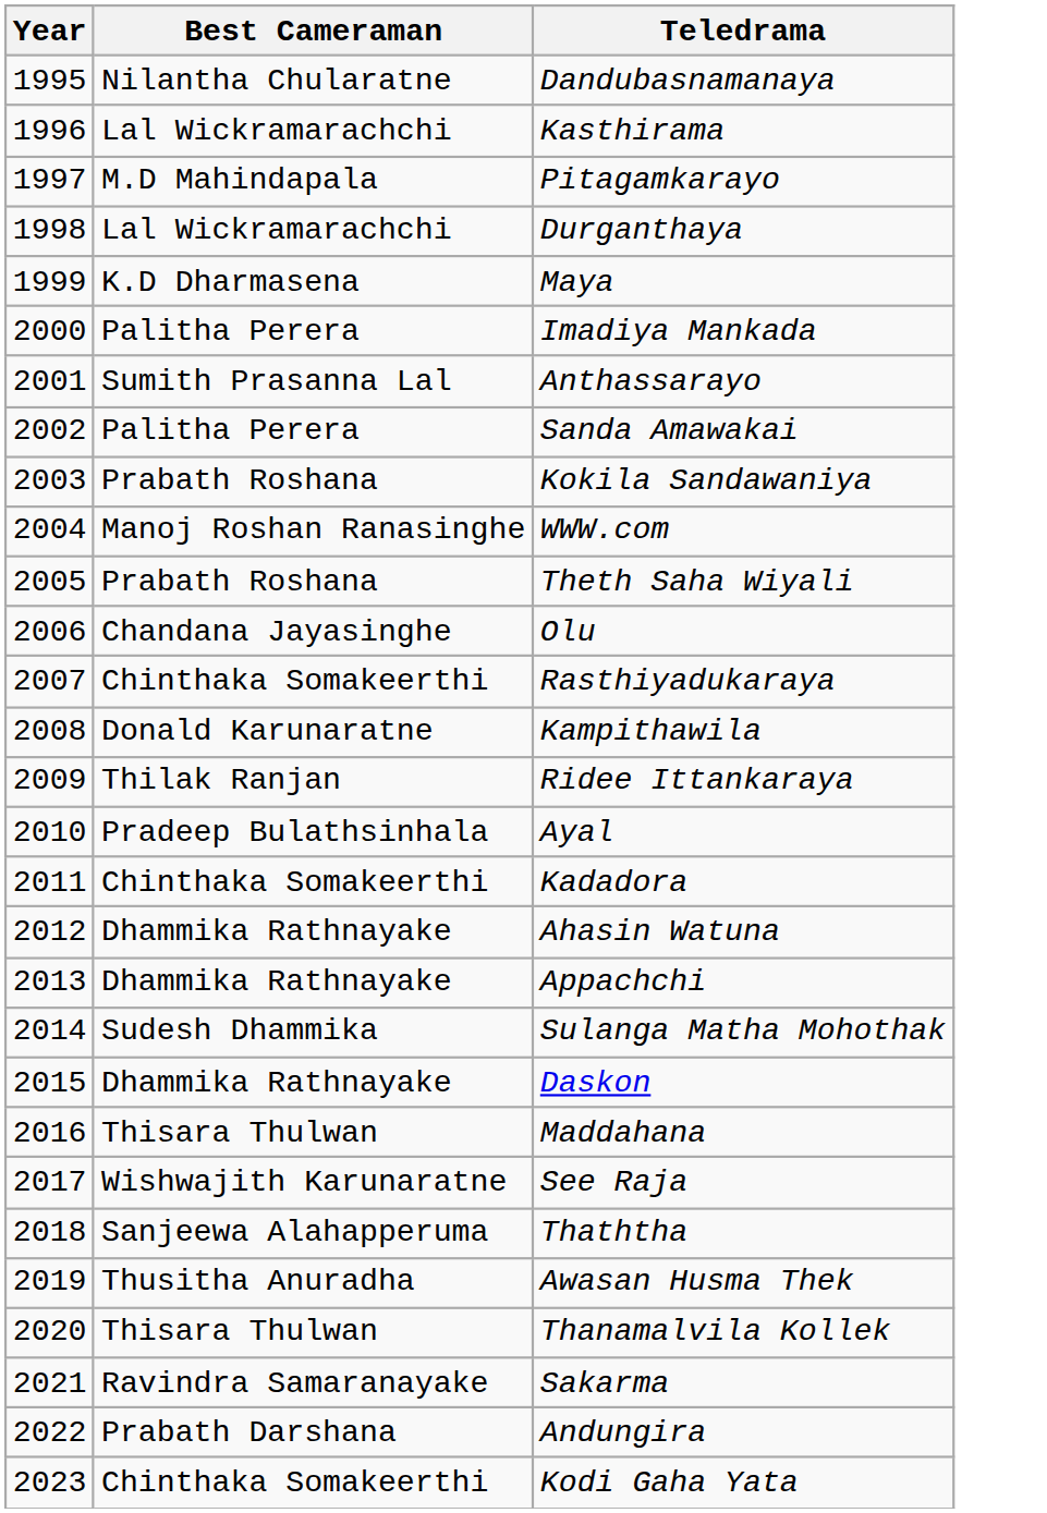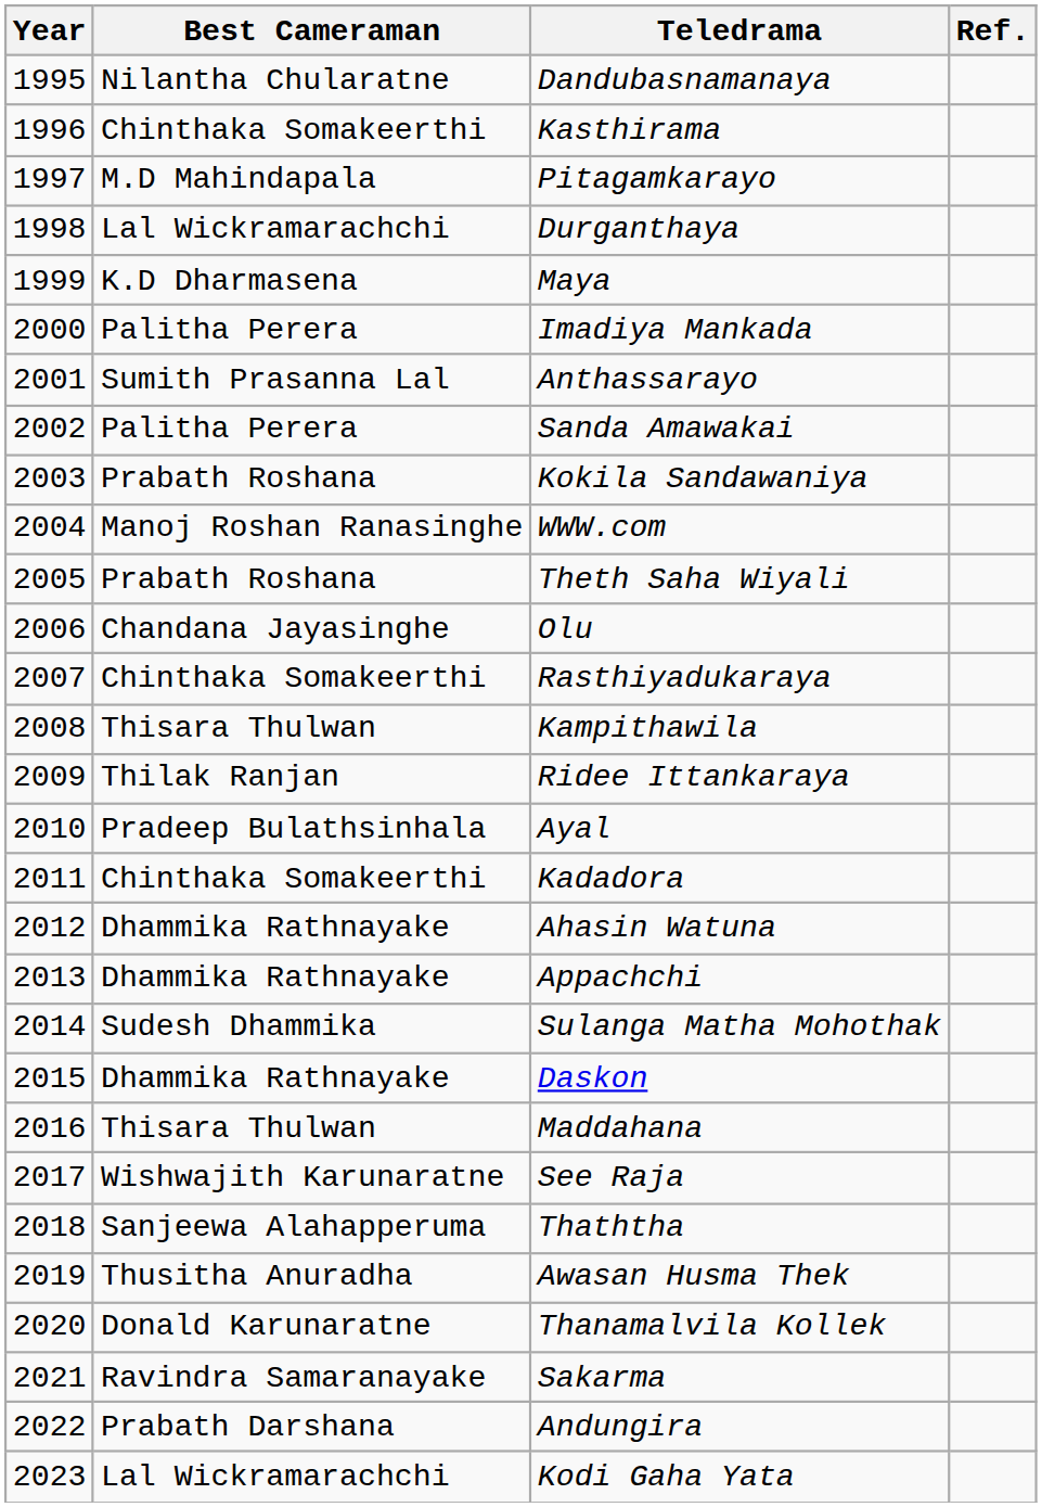 <table class="wikitable">
 <tr>
 <th>Year</th>
 <th>Best Cameraman</th>
 <th>Teledrama</th>
+<th>Ref.</th>
 </tr>
 <tr>
 <td>1995</td>
 <td>Nilantha Chularatne</td>
 <td><em>Dandubasnamanaya</em></td>
+<td></td>
 </tr>
 <tr>
 <td>1996</td>
-<td>Lal Wickramarachchi</td>
+<td>Chinthaka Somakeerthi</td>
 <td><em>Kasthirama</em></td>
+<td></td>
 </tr>
 <tr>
 <td>1997</td>
 <td>M.D Mahindapala</td>
 <td><em>Pitagamkarayo</em></td>
+<td></td>
 </tr>
 <tr>
 <td>1998</td>
 <td>Lal Wickramarachchi</td>
 <td><em>Durganthaya</em></td>
+<td></td>
 </tr>
 <tr>
 <td>1999</td>
 <td>K.D Dharmasena</td>
 <td><em>Maya</em></td>
+<td></td>
 </tr>
 <tr>
 <td>2000</td>
 <td>Palitha Perera</td>
 <td><em>Imadiya Mankada</em></td>
+<td></td>
 </tr>
 <tr>
 <td>2001</td>
 <td>Sumith Prasanna Lal</td>
 <td><em>Anthassarayo</em></td>
+<td></td>
 </tr>
 <tr>
 <td>2002</td>
 <td>Palitha Perera</td>
 <td><em>Sanda Amawakai</em></td>
+<td></td>
 </tr>
 <tr>
 <td>2003</td>
 <td>Prabath Roshana</td>
 <td><em>Kokila Sandawaniya</em></td>
+<td></td>
 </tr>
 <tr>
 <td>2004</td>
 <td>Manoj Roshan Ranasinghe</td>
 <td><em>WWW.com</em></td>
+<td></td>
 </tr>
 <tr>
 <td>2005</td>
 <td>Prabath Roshana</td>
 <td><em>Theth Saha Wiyali</em></td>
+<td></td>
 </tr>
 <tr>
 <td>2006</td>
 <td>Chandana Jayasinghe</td>
 <td><em>Olu</em></td>
+<td></td>
 </tr>
 <tr>
 <td>2007</td>
 <td>Chinthaka Somakeerthi</td>
 <td><em>Rasthiyadukaraya</em></td>
+<td></td>
 </tr>
 <tr>
 <td>2008</td>
-<td>Donald Karunaratne</td>
+<td>Thisara Thulwan</td>
 <td><em>Kampithawila</em></td>
+<td></td>
 </tr>
 <tr>
 <td>2009</td>
 <td>Thilak Ranjan</td>
 <td><em>Ridee Ittankaraya</em></td>
+<td></td>
 </tr>
 <tr>
 <td>2010</td>
 <td>Pradeep Bulathsinhala</td>
 <td><em>Ayal</em></td>
+<td></td>
 </tr>
 <tr>
 <td>2011</td>
 <td>Chinthaka Somakeerthi</td>
 <td><em>Kadadora</em></td>
+<td></td>
 </tr>
 <tr>
 <td>2012</td>
 <td>Dhammika Rathnayake</td>
 <td><em>Ahasin Watuna</em></td>
+<td></td>
 </tr>
 <tr>
 <td>2013</td>
 <td>Dhammika Rathnayake</td>
 <td><em>Appachchi</em></td>
+<td></td>
 </tr>
 <tr>
 <td>2014</td>
 <td>Sudesh Dhammika</td>
 <td><em>Sulanga Matha Mohothak</em></td>
+<td></td>
 </tr>
 <tr>
 <td>2015</td>
 <td>Dhammika Rathnayake</td>
 <td><em><a href='#'>Daskon</a></em></td>
+<td></td>
 </tr>
 <tr>
 <td>2016</td>
 <td>Thisara Thulwan</td>
 <td><em>Maddahana</em></td>
+<td></td>
 </tr>
 <tr>
 <td>2017</td>
 <td>Wishwajith Karunaratne</td>
 <td><em>See Raja</em></td>
+<td></td>
 </tr>
 <tr>
 <td>2018</td>
 <td>Sanjeewa Alahapperuma</td>
 <td><em>Thaththa</em></td>
+<td></td>
 </tr>
 <tr>
 <td>2019</td>
 <td>Thusitha Anuradha</td>
 <td><em>Awasan Husma Thek</em></td>
+<td></td>
 </tr>
 <tr>
 <td>2020</td>
-<td>Thisara Thulwan</td>
+<td>Donald Karunaratne</td>
 <td><em>Thanamalvila Kollek</em></td>
+<td></td>
 </tr>
 <tr>
 <td>2021</td>
 <td>Ravindra Samaranayake</td>
 <td><em>Sakarma</em></td>
+<td></td>
 </tr>
 <tr>
 <td>2022</td>
 <td>Prabath Darshana</td>
 <td><em>Andungira</em></td>
+<td></td>
 </tr>
 <tr>
 <td>2023</td>
-<td>Chinthaka Somakeerthi</td>
+<td>Lal Wickramarachchi</td>
 <td><em>Kodi Gaha Yata</em></td>
+<td></td>
 </tr>
 </table>
